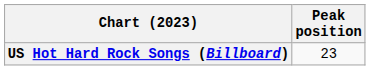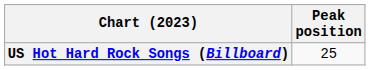 <table class="wikitable sortable plainrowheaders" style="text-align:center">
 <tr>
 <th scope="col">Chart (2023)</th>
 <th scope="col">Peak<br>position</th>
 </tr>
 <tr>
 <th scope="row">US <a href='#'>Hot Hard Rock Songs</a> (<em><a href='#'>Billboard</a></em>)</th>
-<td>23</td>
+<td>25</td>
 </tr>
 </table>
